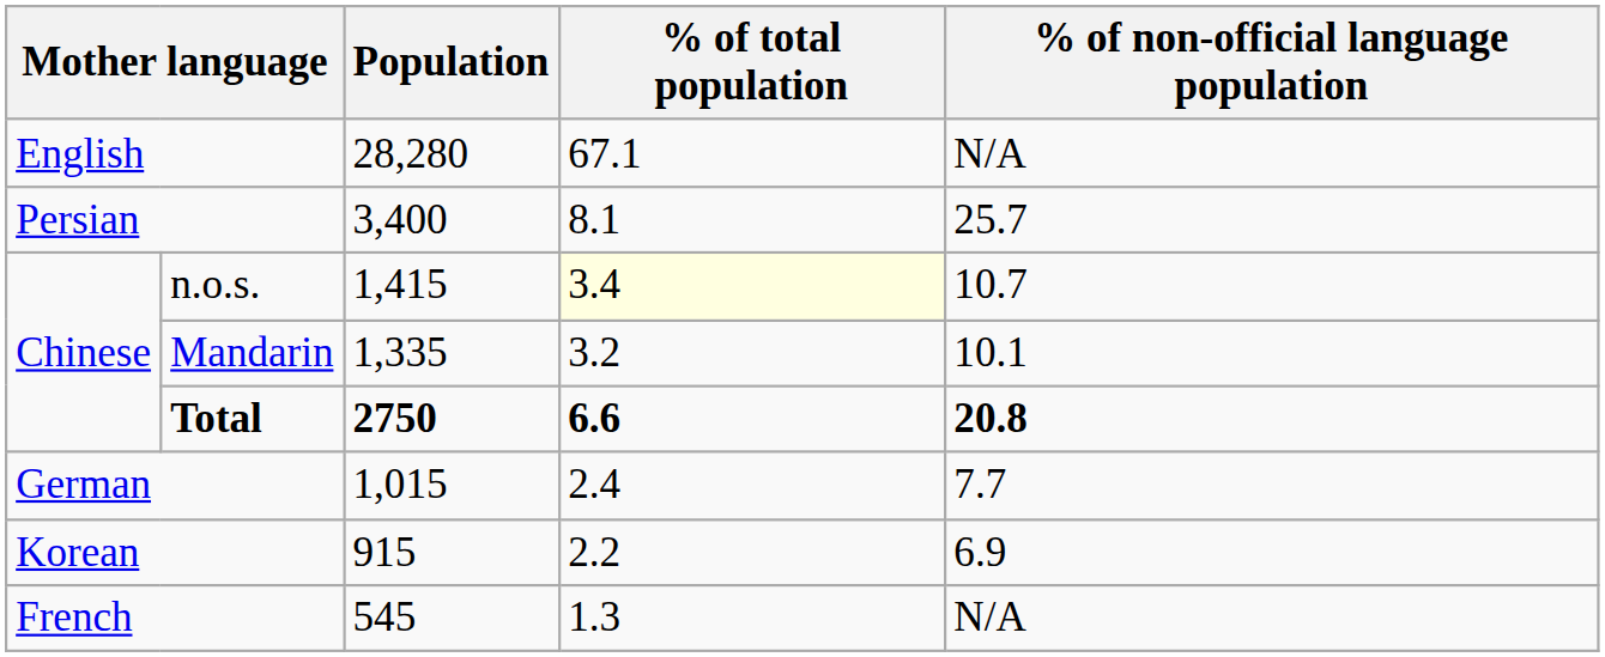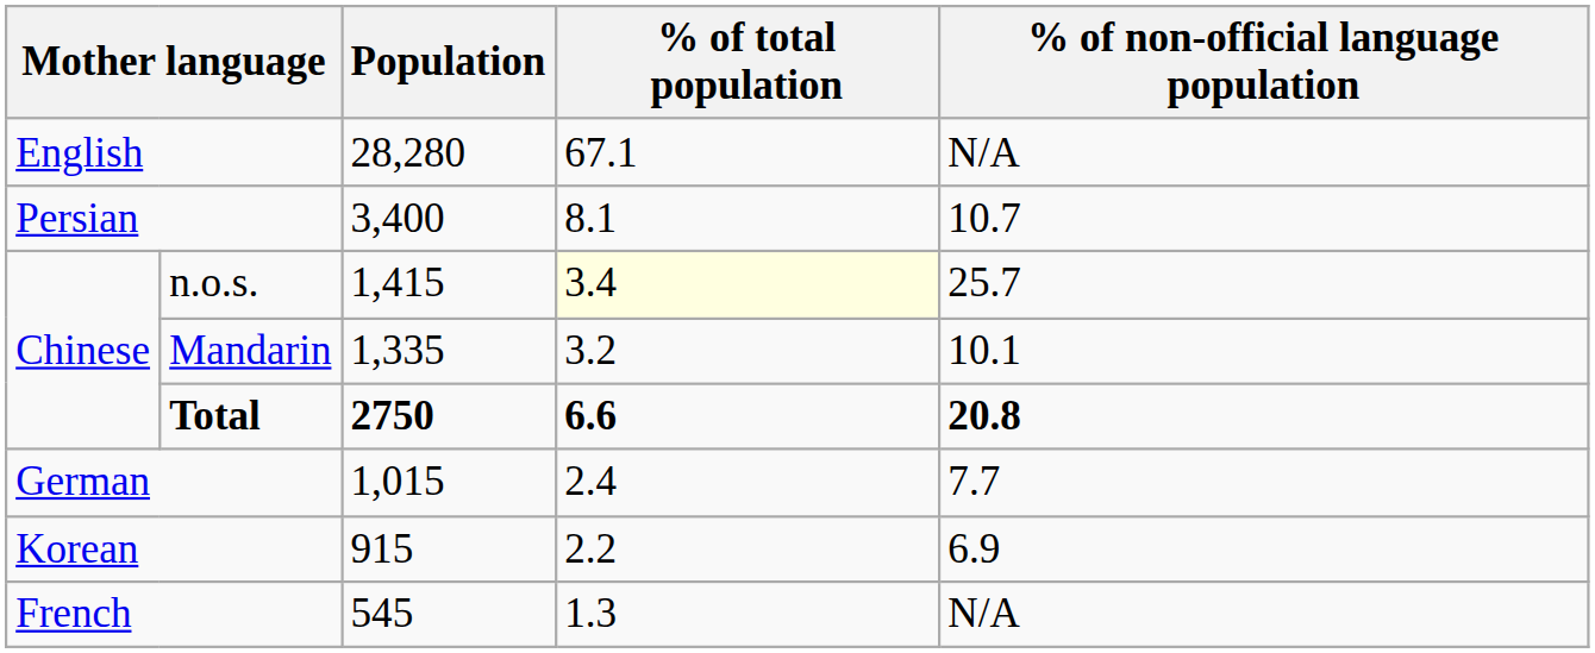 <table class="wikitable">
 <tr>
 <th colspan="2">Mother language</th>
 <th>Population</th>
 <th>% of total population</th>
 <th>% of non-official language population</th>
 </tr>
 <tr>
 <td colspan="2"><a href='#'>English</a></td>
 <td>28,280</td>
 <td>67.1</td>
 <td>N/A</td>
 </tr>
 <tr>
 <td colspan="2"><a href='#'>Persian</a></td>
 <td>3,400</td>
 <td>8.1</td>
-<td>25.7</td>
+<td>10.7</td>
 </tr>
 <tr>
 <td rowspan="3"><a href='#'>Chinese</a></td>
 <td>n.o.s.</td>
 <td>1,415</td>
 <td style="background: lightyellow;">3.4</td>
-<td>10.7</td>
+<td>25.7</td>
 </tr>
 <tr>
 <td><a href='#'>Mandarin</a></td>
 <td>1,335</td>
 <td>3.2</td>
 <td>10.1</td>
 </tr>
 <tr>
 <td><strong>Total</strong></td>
 <td><strong>2750</strong></td>
 <td><strong>6.6</strong></td>
 <td><strong>20.8</strong></td>
 </tr>
 <tr>
 <td colspan="2"><a href='#'>German</a></td>
 <td>1,015</td>
 <td>2.4</td>
 <td>7.7</td>
 </tr>
 <tr>
 <td colspan="2"><a href='#'>Korean</a></td>
 <td>915</td>
 <td>2.2</td>
 <td>6.9</td>
 </tr>
 <tr>
 <td colspan="2"><a href='#'>French</a></td>
 <td>545</td>
 <td>1.3</td>
 <td>N/A</td>
 </tr>
 </table>
